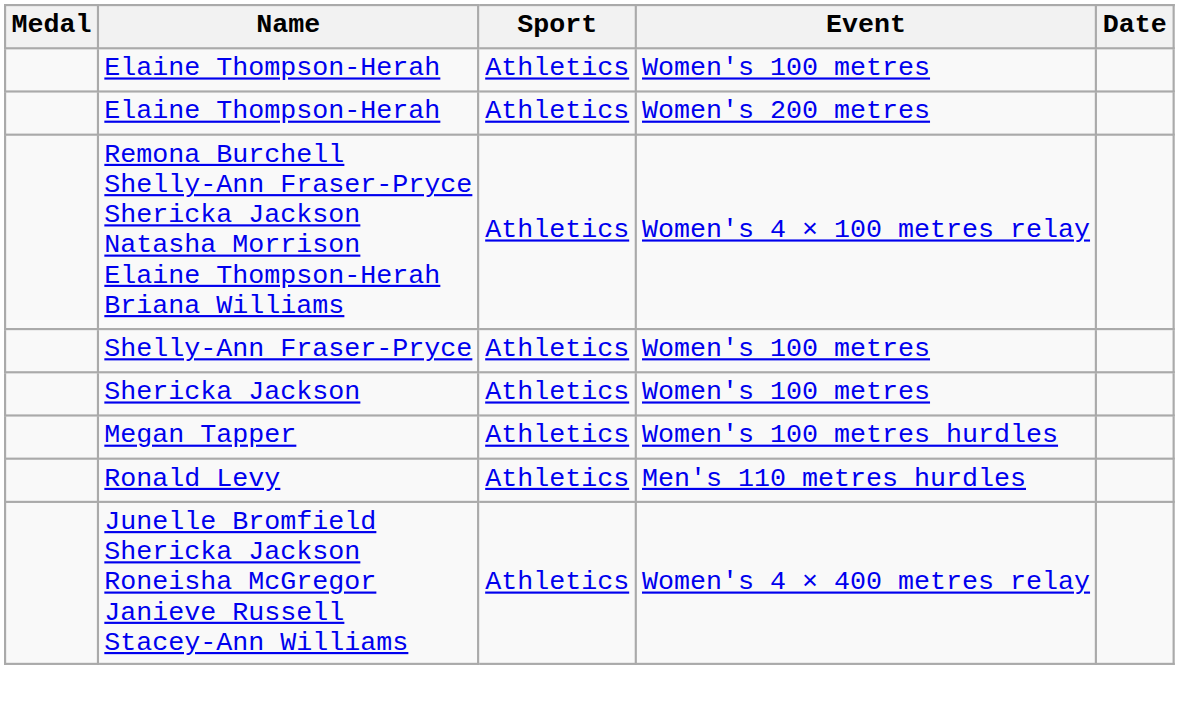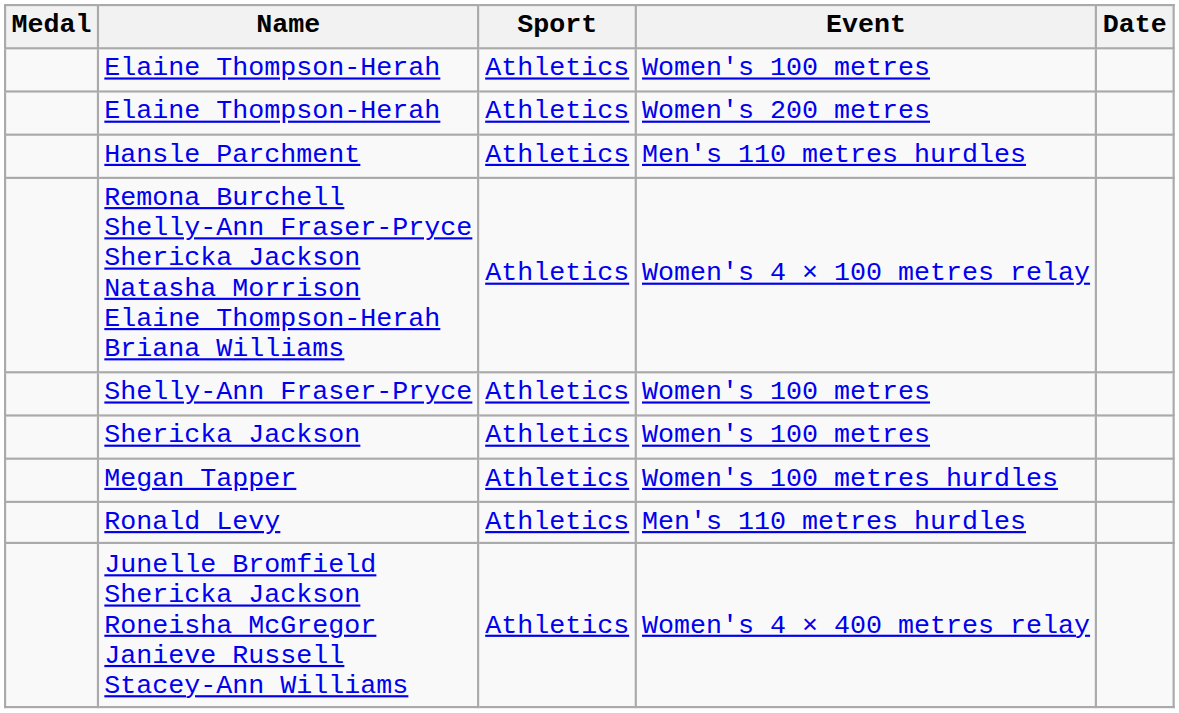 <table class="wikitable sortable" style="font-size: 95%;">
 <tr>
 <th>Medal</th>
 <th>Name</th>
 <th>Sport</th>
 <th>Event</th>
 <th>Date</th>
 </tr>
 <tr>
 <td></td>
 <td><a href='#'>Elaine Thompson-Herah</a></td>
 <td><a href='#'>Athletics</a></td>
 <td><a href='#'>Women's 100 metres</a></td>
 <td></td>
 </tr>
 <tr>
 <td></td>
 <td><a href='#'>Elaine Thompson-Herah</a></td>
 <td><a href='#'>Athletics</a></td>
 <td><a href='#'>Women's 200 metres</a></td>
+<td></td>
+</tr>
+<tr>
+<td></td>
+<td><a href='#'>Hansle Parchment</a></td>
+<td><a href='#'>Athletics</a></td>
+<td><a href='#'>Men's 110 metres hurdles</a></td>
 <td></td>
 </tr>
 <tr>
 <td></td>
 <td><a href='#'>Remona Burchell</a><br><a href='#'>Shelly-Ann Fraser-Pryce</a><br><a href='#'>Shericka Jackson</a><br><a href='#'>Natasha Morrison</a><br><a href='#'>Elaine Thompson-Herah</a><br><a href='#'>Briana Williams</a></td>
 <td><a href='#'>Athletics</a></td>
 <td><a href='#'>Women's 4 × 100 metres relay</a></td>
 <td></td>
 </tr>
 <tr>
 <td></td>
 <td><a href='#'>Shelly-Ann Fraser-Pryce</a></td>
 <td><a href='#'>Athletics</a></td>
 <td><a href='#'>Women's 100 metres</a></td>
 <td></td>
 </tr>
 <tr>
 <td></td>
 <td><a href='#'>Shericka Jackson</a></td>
 <td><a href='#'>Athletics</a></td>
 <td><a href='#'>Women's 100 metres</a></td>
 <td></td>
 </tr>
 <tr>
 <td></td>
 <td><a href='#'>Megan Tapper</a></td>
 <td><a href='#'>Athletics</a></td>
 <td><a href='#'>Women's 100 metres hurdles</a></td>
 <td></td>
 </tr>
 <tr>
 <td></td>
 <td><a href='#'>Ronald Levy</a></td>
 <td><a href='#'>Athletics</a></td>
 <td><a href='#'>Men's 110 metres hurdles</a></td>
 <td></td>
 </tr>
 <tr>
 <td></td>
 <td><a href='#'>Junelle Bromfield</a><br><a href='#'>Shericka Jackson</a><br><a href='#'>Roneisha McGregor</a><br><a href='#'>Janieve Russell</a><br><a href='#'>Stacey-Ann Williams</a></td>
 <td><a href='#'>Athletics</a></td>
 <td><a href='#'>Women's 4 × 400 metres relay</a></td>
 <td></td>
 </tr>
 </table>
